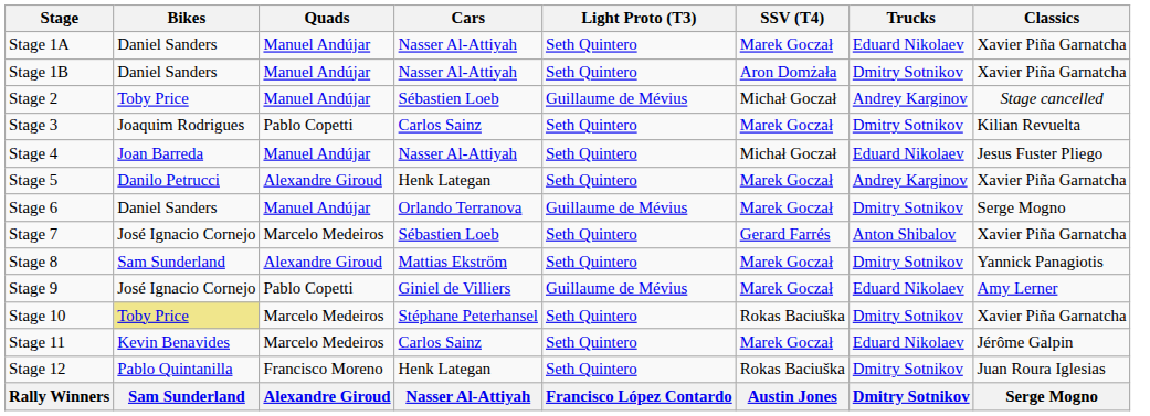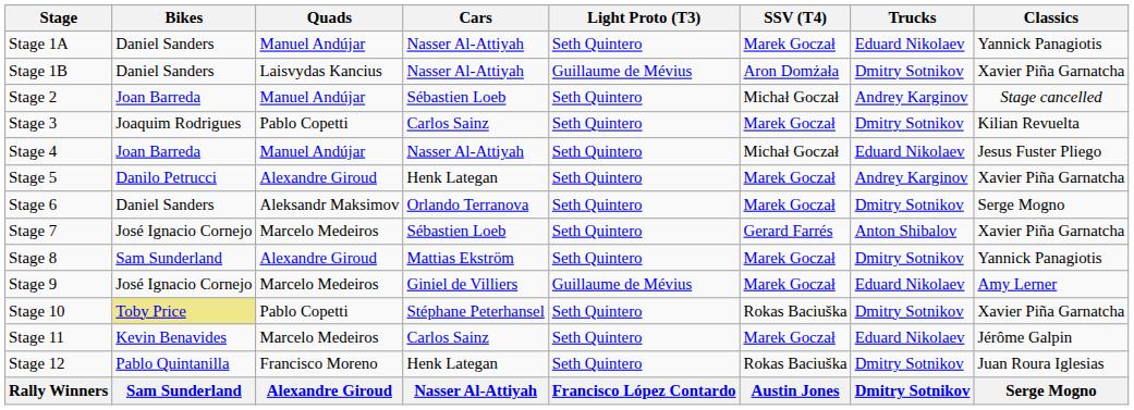 <table class="wikitable" style="font-size:85%;">
 <tr>
 <th>Stage</th>
 <th>Bikes</th>
 <th>Quads</th>
 <th>Cars</th>
 <th>Light Proto (T3)</th>
 <th>SSV (T4)</th>
 <th>Trucks</th>
 <th>Classics</th>
 </tr>
 <tr>
 <td>Stage 1A</td>
 <td> Daniel Sanders</td>
 <td> <a href='#'>Manuel Andújar</a></td>
 <td> <a href='#'>Nasser Al-Attiyah</a></td>
 <td> <a href='#'>Seth Quintero</a></td>
 <td> <a href='#'>Marek Goczał</a></td>
 <td> <a href='#'>Eduard Nikolaev</a></td>
-<td> Xavier Piña Garnatcha</td>
+<td> Yannick Panagiotis</td>
 </tr>
 <tr>
 <td>Stage 1B</td>
 <td> Daniel Sanders</td>
-<td> <a href='#'>Manuel Andújar</a></td>
+<td> Laisvydas Kancius</td>
 <td> <a href='#'>Nasser Al-Attiyah</a></td>
-<td> <a href='#'>Seth Quintero</a></td>
+<td> <a href='#'>Guillaume de Mévius</a></td>
 <td> <a href='#'>Aron Domżała</a></td>
 <td> <a href='#'>Dmitry Sotnikov</a></td>
 <td> Xavier Piña Garnatcha</td>
 </tr>
 <tr>
 <td>Stage 2</td>
-<td> <a href='#'>Toby Price</a></td>
+<td> <a href='#'>Joan Barreda</a></td>
 <td> <a href='#'>Manuel Andújar</a></td>
 <td> <a href='#'>Sébastien Loeb</a></td>
-<td> <a href='#'>Guillaume de Mévius</a></td>
+<td> <a href='#'>Seth Quintero</a></td>
 <td> Michał Goczał</td>
 <td> <a href='#'>Andrey Karginov</a></td>
 <td align=center><em>Stage cancelled</em></td>
 </tr>
 <tr>
 <td>Stage 3</td>
 <td> Joaquim Rodrigues</td>
 <td> Pablo Copetti</td>
 <td> <a href='#'>Carlos Sainz</a></td>
 <td> <a href='#'>Seth Quintero</a></td>
 <td> <a href='#'>Marek Goczał</a></td>
 <td> <a href='#'>Dmitry Sotnikov</a></td>
 <td> Kilian Revuelta</td>
 </tr>
 <tr>
 <td>Stage 4</td>
 <td> <a href='#'>Joan Barreda</a></td>
 <td> <a href='#'>Manuel Andújar</a></td>
 <td> <a href='#'>Nasser Al-Attiyah</a></td>
 <td> <a href='#'>Seth Quintero</a></td>
 <td> Michał Goczał</td>
 <td> <a href='#'>Eduard Nikolaev</a></td>
 <td> Jesus Fuster Pliego</td>
 </tr>
 <tr>
 <td>Stage 5</td>
 <td> <a href='#'>Danilo Petrucci</a></td>
 <td> <a href='#'>Alexandre Giroud</a></td>
 <td> Henk Lategan</td>
 <td> <a href='#'>Seth Quintero</a></td>
 <td> <a href='#'>Marek Goczał</a></td>
 <td> <a href='#'>Andrey Karginov</a></td>
 <td> Xavier Piña Garnatcha</td>
 </tr>
 <tr>
 <td>Stage 6</td>
 <td> Daniel Sanders</td>
-<td> <a href='#'>Manuel Andújar</a></td>
+<td> Aleksandr Maksimov</td>
 <td> <a href='#'>Orlando Terranova</a></td>
-<td> <a href='#'>Guillaume de Mévius</a></td>
+<td> <a href='#'>Seth Quintero</a></td>
 <td> <a href='#'>Marek Goczał</a></td>
 <td> <a href='#'>Dmitry Sotnikov</a></td>
 <td> Serge Mogno</td>
 </tr>
 <tr>
 <td>Stage 7</td>
 <td> José Ignacio Cornejo</td>
 <td> Marcelo Medeiros</td>
 <td> <a href='#'>Sébastien Loeb</a></td>
 <td> <a href='#'>Seth Quintero</a></td>
 <td> <a href='#'>Gerard Farrés</a></td>
 <td> <a href='#'>Anton Shibalov</a></td>
 <td> Xavier Piña Garnatcha</td>
 </tr>
 <tr>
 <td>Stage 8</td>
 <td> <a href='#'>Sam Sunderland</a></td>
 <td> <a href='#'>Alexandre Giroud</a></td>
 <td> <a href='#'>Mattias Ekström</a></td>
 <td> <a href='#'>Seth Quintero</a></td>
 <td> <a href='#'>Marek Goczał</a></td>
 <td> <a href='#'>Dmitry Sotnikov</a></td>
 <td> Yannick Panagiotis</td>
 </tr>
 <tr>
 <td>Stage 9</td>
 <td> José Ignacio Cornejo</td>
-<td> Pablo Copetti</td>
+<td> Marcelo Medeiros</td>
 <td> <a href='#'>Giniel de Villiers</a></td>
 <td> <a href='#'>Guillaume de Mévius</a></td>
 <td> <a href='#'>Marek Goczał</a></td>
 <td> <a href='#'>Eduard Nikolaev</a></td>
 <td> <a href='#'>Amy Lerner</a></td>
 </tr>
 <tr>
 <td>Stage 10</td>
 <td style="background: khaki;"> <a href='#'>Toby Price</a></td>
-<td> Marcelo Medeiros</td>
+<td> Pablo Copetti</td>
 <td> <a href='#'>Stéphane Peterhansel</a></td>
 <td> <a href='#'>Seth Quintero</a></td>
 <td> Rokas Baciuška</td>
 <td> <a href='#'>Dmitry Sotnikov</a></td>
 <td> Xavier Piña Garnatcha</td>
 </tr>
 <tr>
 <td>Stage 11</td>
 <td> <a href='#'>Kevin Benavides</a></td>
 <td> Marcelo Medeiros</td>
 <td> <a href='#'>Carlos Sainz</a></td>
 <td> <a href='#'>Seth Quintero</a></td>
 <td> <a href='#'>Marek Goczał</a></td>
 <td> <a href='#'>Eduard Nikolaev</a></td>
 <td> Jérôme Galpin</td>
 </tr>
 <tr>
 <td>Stage 12</td>
 <td> <a href='#'>Pablo Quintanilla</a></td>
 <td> Francisco Moreno</td>
 <td> Henk Lategan</td>
 <td> <a href='#'>Seth Quintero</a></td>
 <td> Rokas Baciuška</td>
 <td> <a href='#'>Dmitry Sotnikov</a></td>
 <td> Juan Roura Iglesias</td>
 </tr>
 <tr>
 <th>Rally Winners</th>
 <th> <a href='#'>Sam Sunderland</a></th>
 <th> <a href='#'>Alexandre Giroud</a></th>
 <th> <a href='#'>Nasser Al-Attiyah</a></th>
 <th> <a href='#'>Francisco López Contardo</a></th>
 <th> <a href='#'>Austin Jones</a></th>
 <th> <a href='#'>Dmitry Sotnikov</a></th>
 <th> Serge Mogno</th>
 </tr>
 </table>
